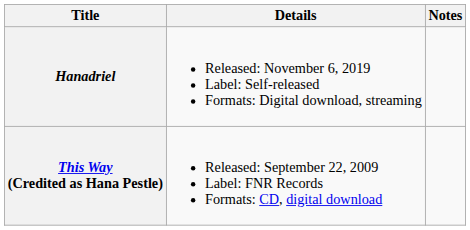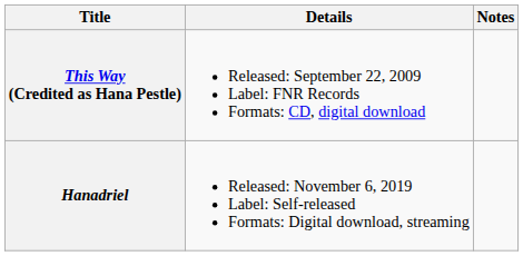 <table class="wikitable plainrowheaders">
 <tr>
 <th scope="col">Title</th>
 <th scope="col">Details</th>
 <th scope="col">Notes</th>
 </tr>
 <tr>
+<th scope="row"><em><a href='#'>This Way</a></em><br><span>(Credited as <strong>Hana Pestle</strong>)</span></th>
+<td><br><ul><li>Released: September 22, 2009</li><li>Label: FNR Records</li><li>Formats: <a href='#'>CD</a>, <a href='#'>digital download</a></li></ul></td>
+<td></td>
+</tr>
+<tr>
 <th scope="row"><em>Hanadriel</em></th>
 <td><br><ul><li>Released: November 6, 2019</li><li>Label: Self-released</li><li>Formats: Digital download, streaming</li></ul></td>
 <td></td>
 </tr>
-<tr>
-<th scope="row"><em><a href='#'>This Way</a></em><br><span>(Credited as <strong>Hana Pestle</strong>)</span></th>
-<td><br><ul><li>Released: September 22, 2009</li><li>Label: FNR Records</li><li>Formats: <a href='#'>CD</a>, <a href='#'>digital download</a></li></ul></td>
-<td></td>
-</tr>
 </table>
